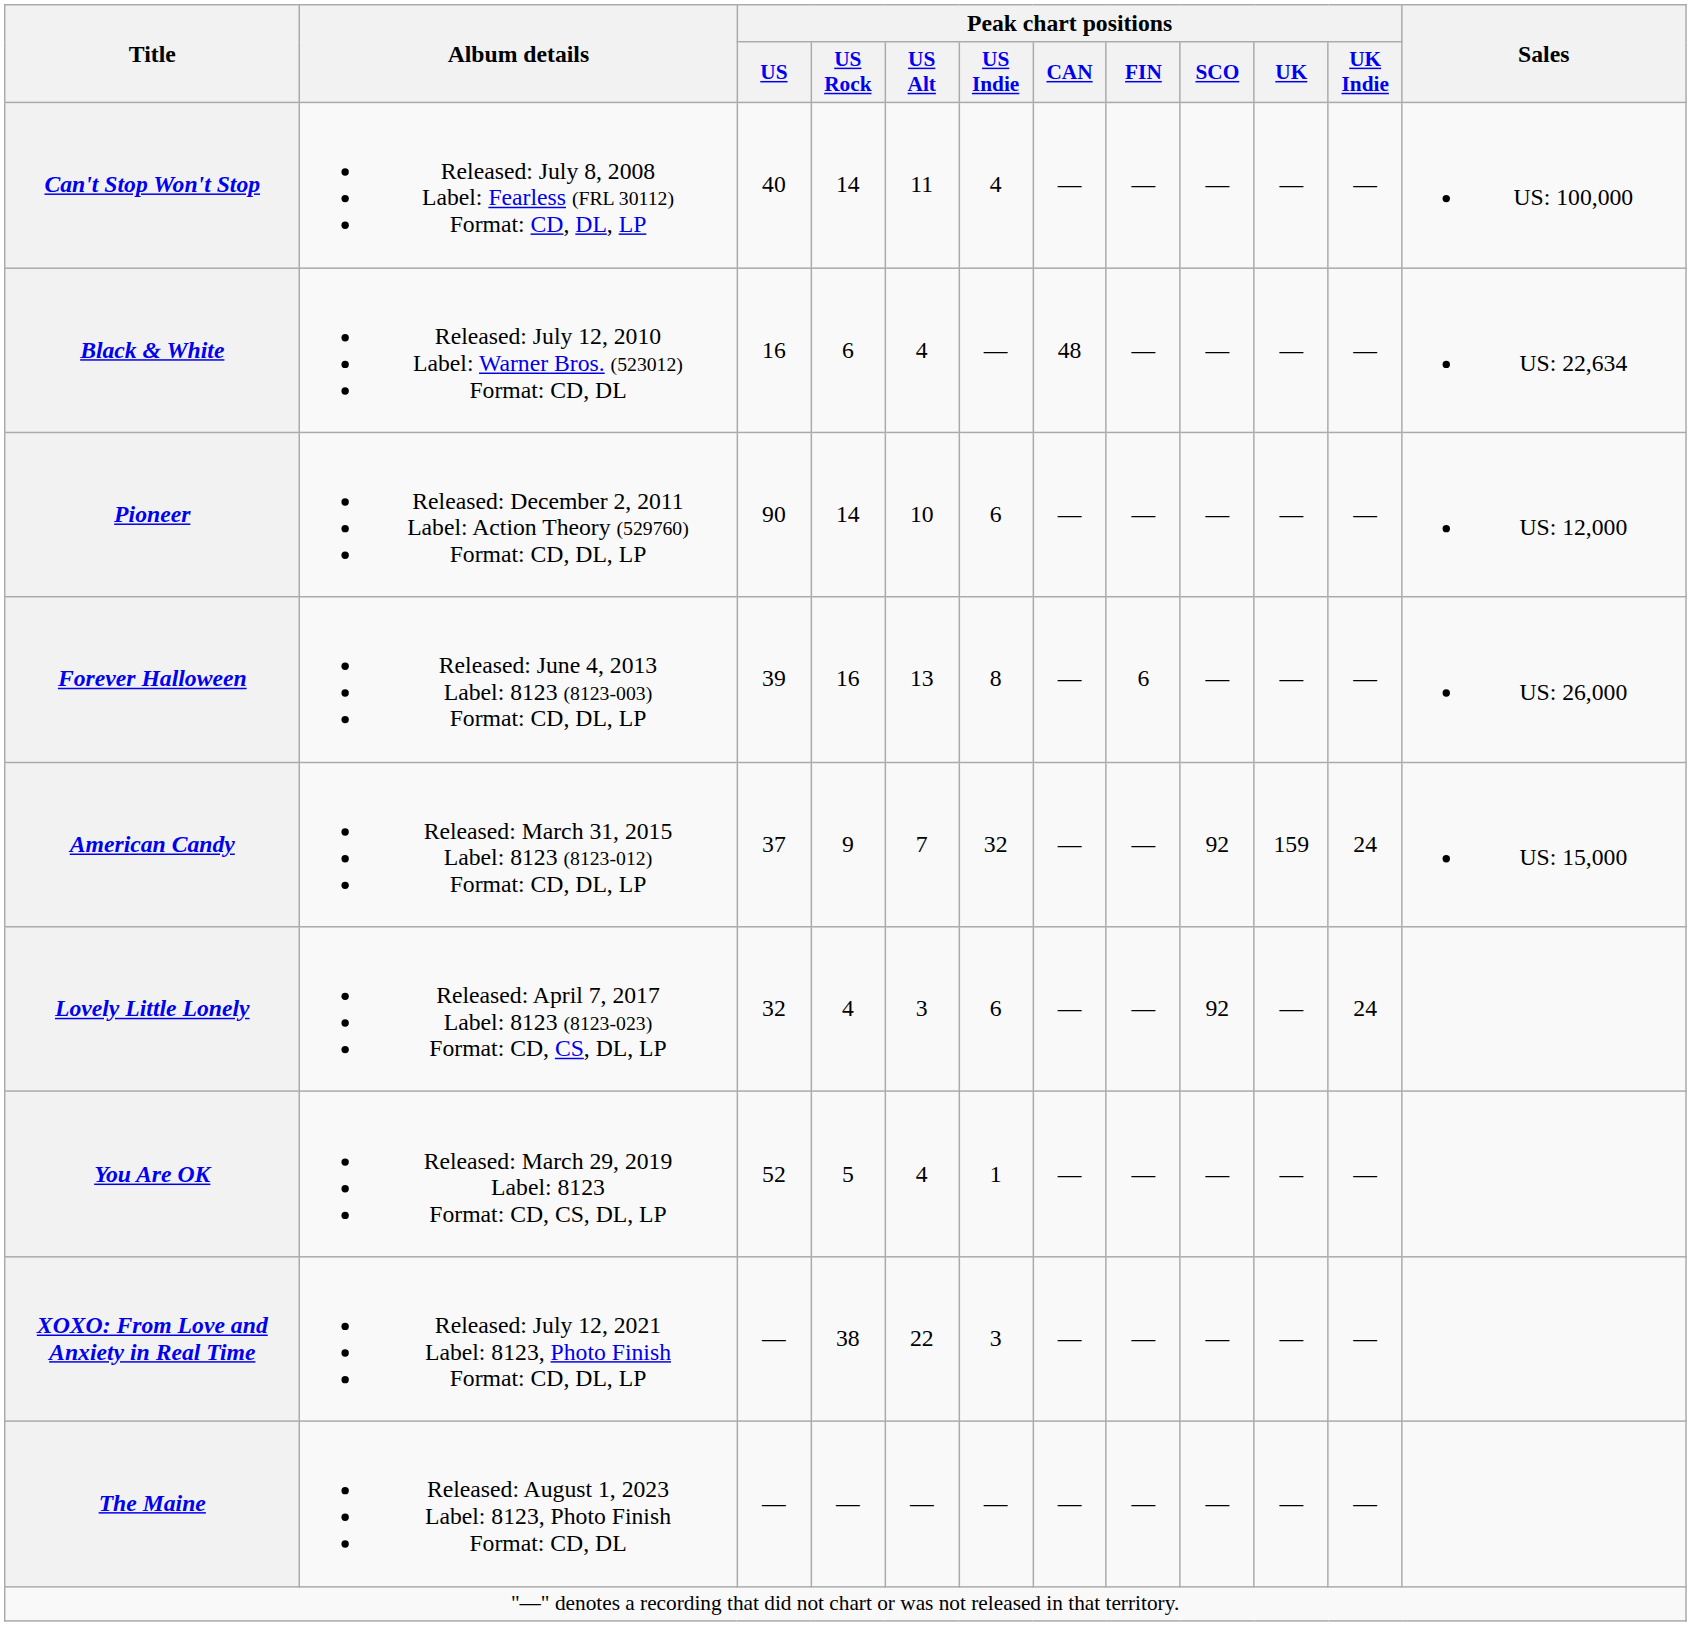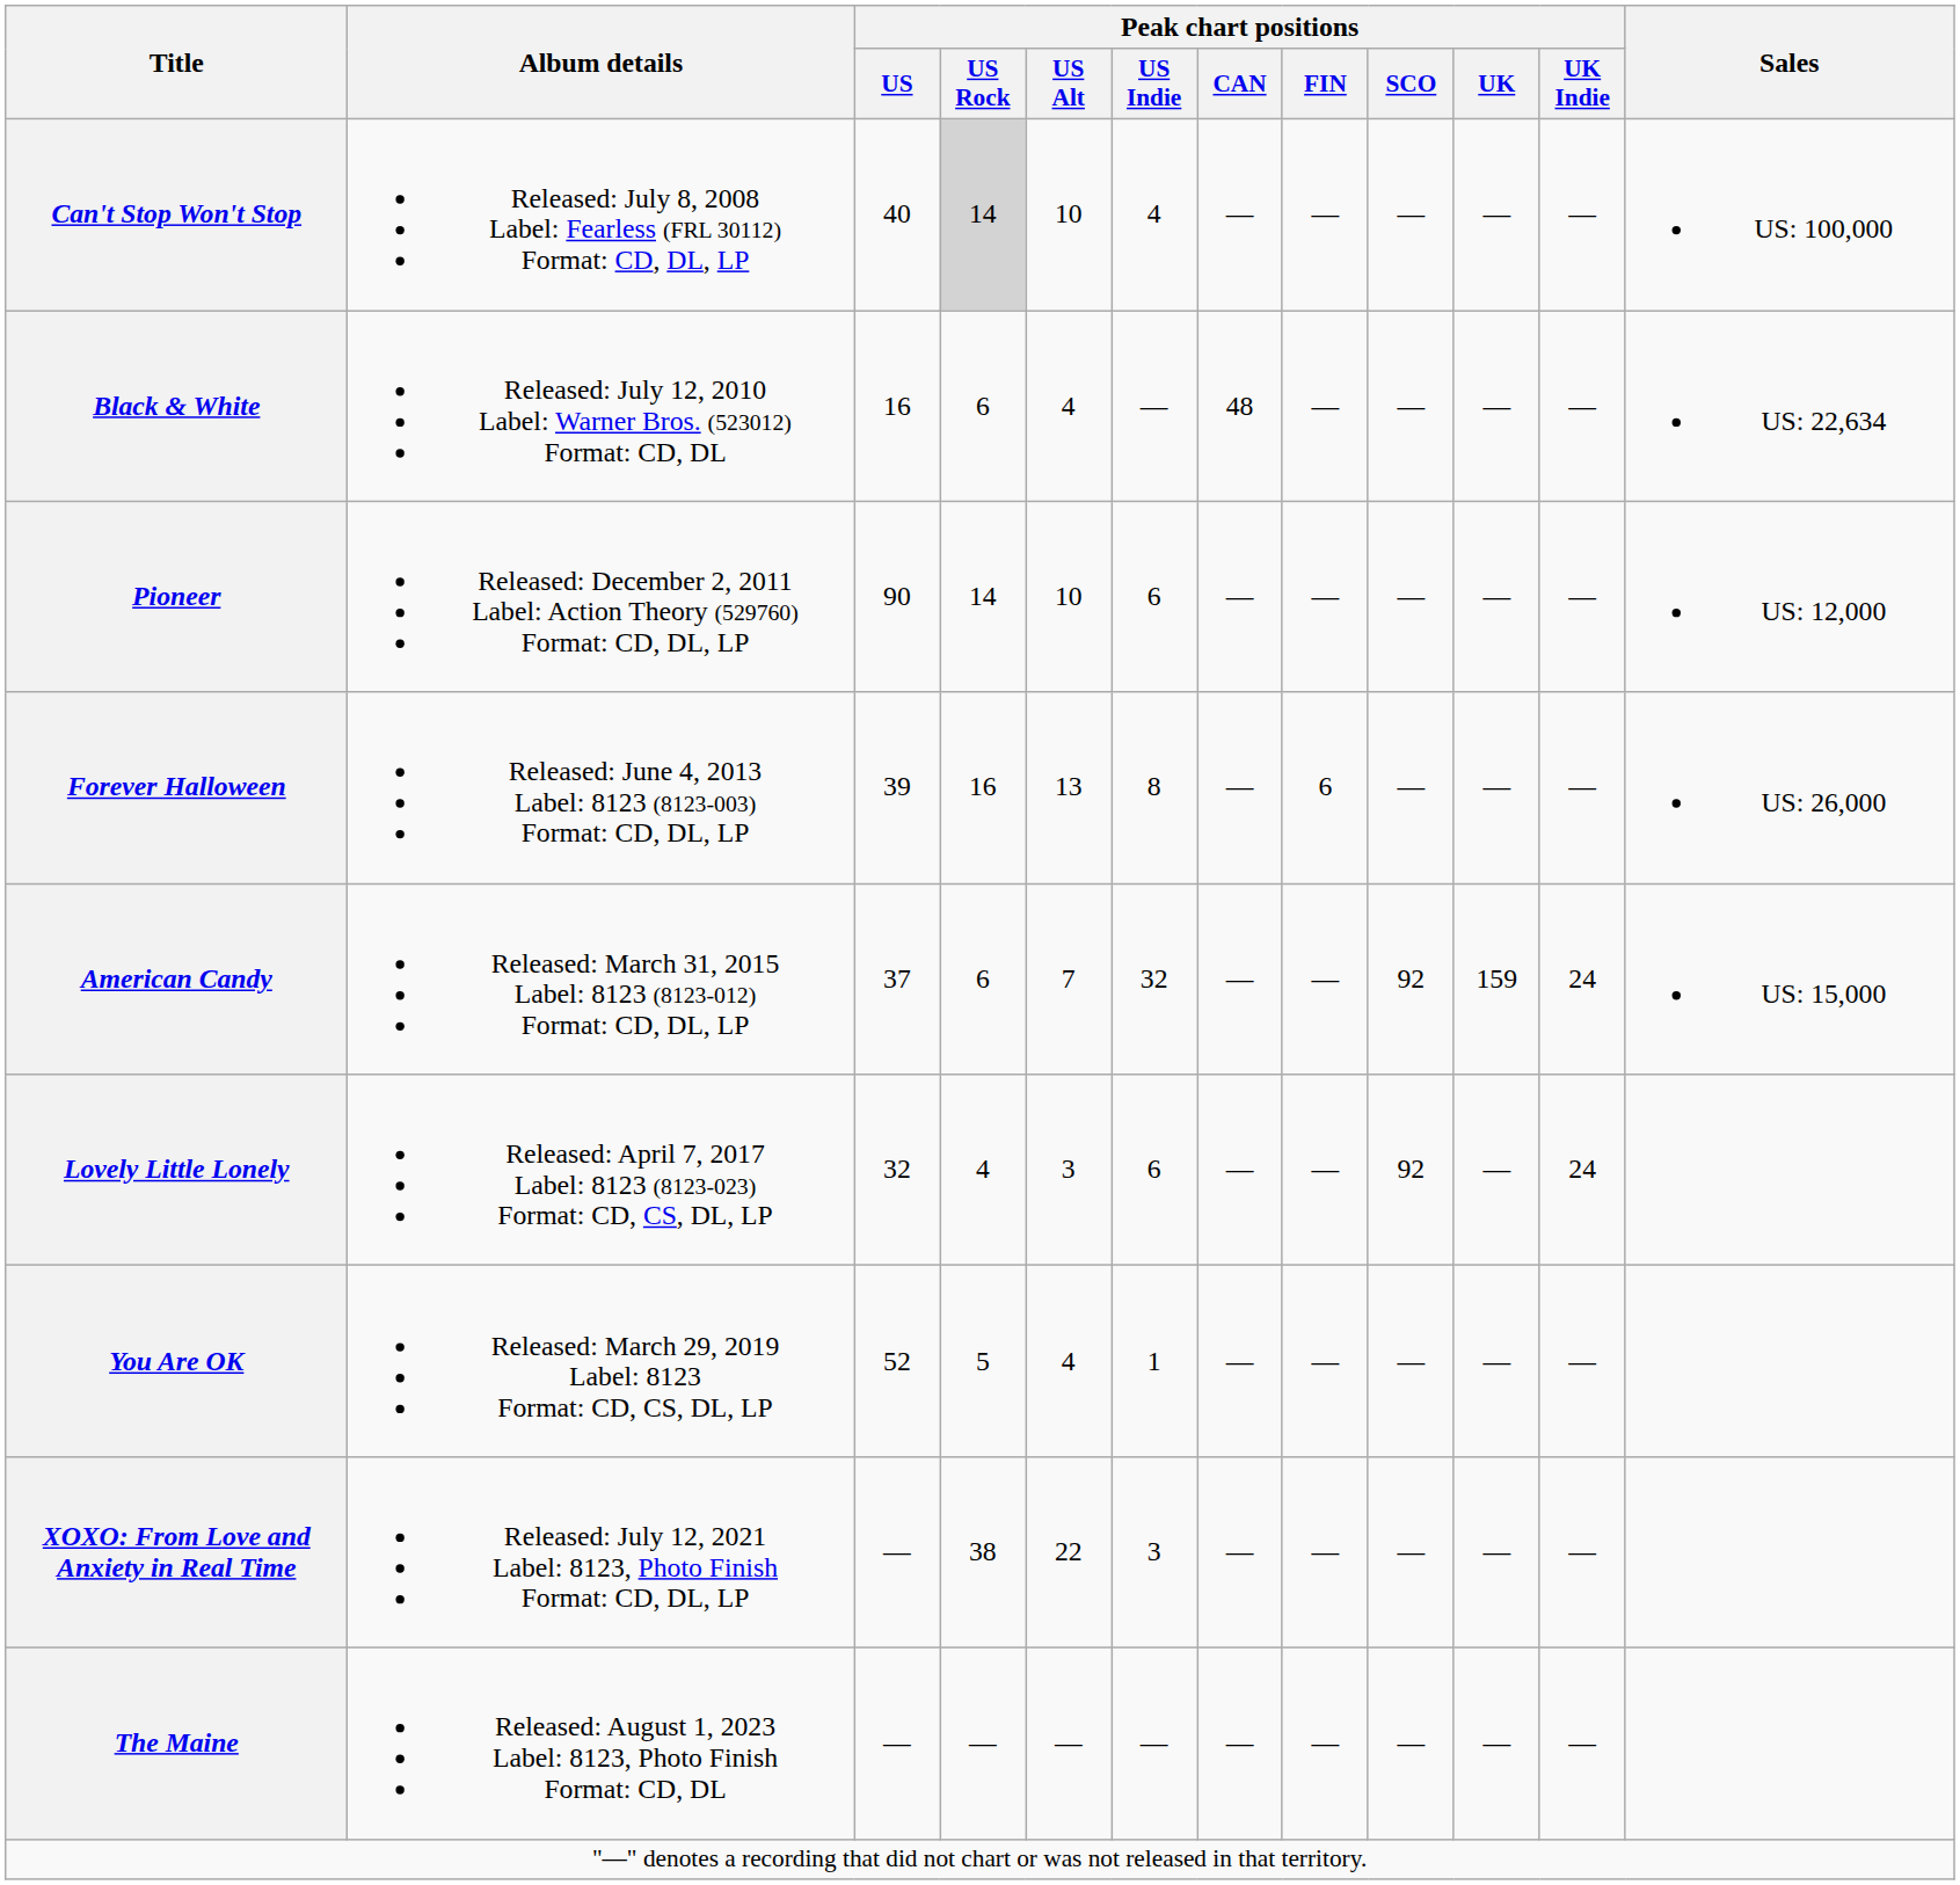 <table class="wikitable plainrowheaders" style="text-align:center;">
 <tr>
 <th scope="col" rowspan="2" style="width:12em;">Title</th>
 <th scope="col" rowspan="2" style="width:18em;">Album details</th>
 <th scope="col" colspan="9">Peak chart positions</th>
 <th scope="col" rowspan="2" style="width:11.5em;">Sales</th>
 </tr>
 <tr>
 <th scope="col" style="width:3em;font-size:90%;"><a href='#'>US</a><br></th>
 <th scope="col" style="width:3em;font-size:90%;"><a href='#'>US<br>Rock</a><br></th>
 <th scope="col" style="width:3em;font-size:90%;"><a href='#'>US<br>Alt</a><br></th>
 <th scope="col" style="width:3em;font-size:90%;"><a href='#'>US Indie</a><br></th>
 <th scope="col" style="width:3em;font-size:90%;"><a href='#'>CAN</a><br></th>
 <th scope="col" style="width:3em;font-size:90%;"><a href='#'>FIN</a><br></th>
 <th scope="col" style="width:3em;font-size:90%;"><a href='#'>SCO</a><br></th>
 <th scope="col" style="width:3em;font-size:90%;"><a href='#'>UK</a><br></th>
 <th scope="col" style="width:3em;font-size:90%;"><a href='#'>UK Indie</a><br></th>
 </tr>
 <tr>
 <th scope="row"><em><a href='#'>Can't Stop Won't Stop</a></em></th>
 <td><br><ul><li>Released: July 8, 2008</li><li>Label: <a href='#'>Fearless</a> <small>(FRL 30112)</small></li><li>Format: <a href='#'>CD</a>, <a href='#'>DL</a>, <a href='#'>LP</a></li></ul></td>
 <td>40</td>
-<td>14</td>
-<td>11</td>
+<td style="background: lightgrey;">14</td>
+<td>10</td>
 <td>4</td>
 <td>—</td>
 <td>—</td>
 <td>—</td>
 <td>—</td>
 <td>—</td>
 <td><br><ul><li>US: 100,000</li></ul></td>
 </tr>
 <tr>
 <th scope="row"><em><a href='#'>Black & White</a></em></th>
 <td><br><ul><li>Released: July 12, 2010</li><li>Label: <a href='#'>Warner Bros.</a> <small>(523012)</small></li><li>Format: CD, DL</li></ul></td>
 <td>16</td>
 <td>6</td>
 <td>4</td>
 <td>—</td>
 <td>48</td>
 <td>—</td>
 <td>—</td>
 <td>—</td>
 <td>—</td>
 <td><br><ul><li>US: 22,634</li></ul></td>
 </tr>
 <tr>
 <th scope="row"><em><a href='#'>Pioneer</a></em></th>
 <td><br><ul><li>Released: December 2, 2011</li><li>Label: Action Theory <small>(529760)</small></li><li>Format: CD, DL, LP</li></ul></td>
 <td>90</td>
 <td>14</td>
 <td>10</td>
 <td>6</td>
 <td>—</td>
 <td>—</td>
 <td>—</td>
 <td>—</td>
 <td>—</td>
 <td><br><ul><li>US: 12,000</li></ul></td>
 </tr>
 <tr>
 <th scope="row"><em><a href='#'>Forever Halloween</a></em></th>
 <td><br><ul><li>Released: June 4, 2013</li><li>Label: 8123 <small>(8123-003)</small></li><li>Format: CD, DL, LP</li></ul></td>
 <td>39</td>
 <td>16</td>
 <td>13</td>
 <td>8</td>
 <td>—</td>
 <td>6</td>
 <td>—</td>
 <td>—</td>
 <td>—</td>
 <td><br><ul><li>US: 26,000</li></ul></td>
 </tr>
 <tr>
 <th scope="row"><em><a href='#'>American Candy</a></em></th>
 <td><br><ul><li>Released: March 31, 2015</li><li>Label: 8123 <small>(8123-012)</small></li><li>Format: CD, DL, LP</li></ul></td>
 <td>37</td>
-<td>9</td>
+<td>6</td>
 <td>7</td>
 <td>32</td>
 <td>—</td>
 <td>—</td>
 <td>92</td>
 <td>159</td>
 <td>24</td>
 <td><br><ul><li>US: 15,000</li></ul></td>
 </tr>
 <tr>
 <th scope="row"><em><a href='#'>Lovely Little Lonely</a></em></th>
 <td><br><ul><li>Released: April 7, 2017</li><li>Label: 8123 <small>(8123-023)</small></li><li>Format: CD, <a href='#'>CS</a>, DL, LP</li></ul></td>
 <td>32</td>
 <td>4</td>
 <td>3</td>
 <td>6</td>
 <td>—</td>
 <td>—</td>
 <td>92</td>
 <td>—</td>
 <td>24</td>
 <td></td>
 </tr>
 <tr>
 <th scope="row"><em><a href='#'>You Are OK</a></em></th>
 <td><br><ul><li>Released: March 29, 2019</li><li>Label: 8123</li><li>Format: CD, CS, DL, LP</li></ul></td>
 <td>52</td>
 <td>5</td>
 <td>4</td>
 <td>1</td>
 <td>—</td>
 <td>—</td>
 <td>—</td>
 <td>—</td>
 <td>—</td>
 <td></td>
 </tr>
 <tr>
 <th scope="row"><em><a href='#'>XOXO: From Love and Anxiety in Real Time</a></em></th>
 <td><br><ul><li>Released: July 12, 2021</li><li>Label: 8123, <a href='#'>Photo Finish</a></li><li>Format: CD, DL, LP</li></ul></td>
 <td>—</td>
 <td>38</td>
 <td>22</td>
 <td>3</td>
 <td>—</td>
 <td>—</td>
 <td>—</td>
 <td>—</td>
 <td>—</td>
 <td></td>
 </tr>
 <tr>
 <th scope="row"><em><a href='#'>The Maine</a></em></th>
 <td><br><ul><li>Released: August 1, 2023</li><li>Label: 8123, Photo Finish</li><li>Format: CD, DL</li></ul></td>
 <td>—</td>
 <td>—</td>
 <td>—</td>
 <td>—</td>
 <td>—</td>
 <td>—</td>
 <td>—</td>
 <td>—</td>
 <td>—</td>
 <td></td>
 </tr>
 <tr>
 <td colspan="12" style="font-size:90%">"—" denotes a recording that did not chart or was not released in that territory.</td>
 </tr>
 </table>
